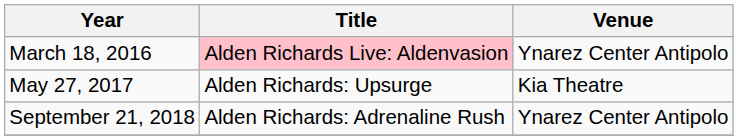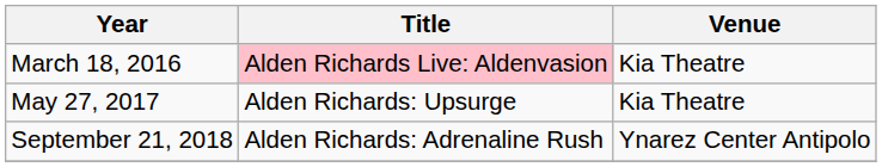 <table class="wikitable sortable">
 <tr style="text-align:center;">
 <th>Year</th>
 <th>Title</th>
 <th>Venue</th>
 </tr>
 <tr>
 <td>March 18, 2016</td>
 <td style="background: pink;">Alden Richards Live: Aldenvasion</td>
-<td>Ynarez Center Antipolo</td>
+<td>Kia Theatre</td>
 </tr>
 <tr>
 <td>May 27, 2017</td>
 <td>Alden Richards: Upsurge</td>
 <td>Kia Theatre</td>
 </tr>
 <tr>
 <td>September 21, 2018</td>
 <td>Alden Richards: Adrenaline Rush</td>
 <td>Ynarez Center Antipolo</td>
 </tr>
 <tr>
 </tr>
 </table>
